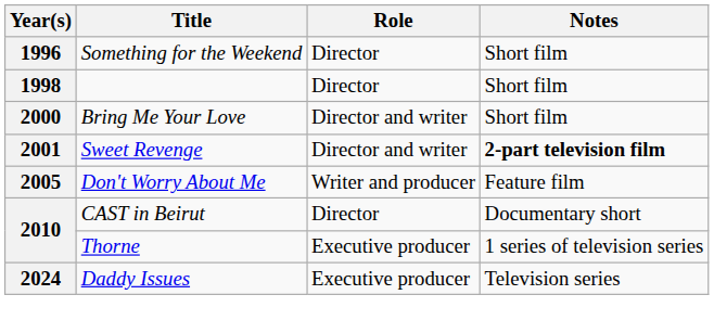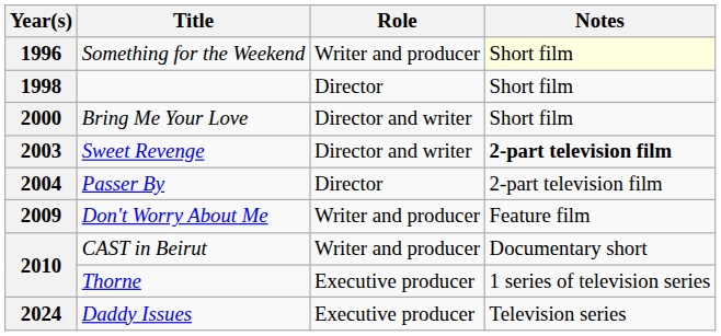 <table class="wikitable plainrowheaders sortable">
 <tr>
 <th scope=col>Year(s)</th>
 <th scope=col>Title</th>
 <th scope=col>Role</th>
 <th scope=col class=unsortable>Notes</th>
 </tr>
 <tr>
 <th scope=row>1996</th>
 <td><em>Something for the Weekend</em></td>
-<td>Director</td>
-<td>Short film</td>
+<td>Writer and producer</td>
+<td style="background: lightyellow;">Short film</td>
 </tr>
 <tr>
 <th scope=row>1998</th>
 <td><em></em></td>
 <td>Director</td>
 <td>Short film</td>
 </tr>
 <tr>
 <th scope=row>2000</th>
 <td><em>Bring Me Your Love</em></td>
 <td>Director and writer</td>
 <td>Short film</td>
 </tr>
 <tr>
-<th scope=row>2001</th>
+<th scope=row>2003</th>
 <td><em><a href='#'>Sweet Revenge</a></em></td>
 <td>Director and writer</td>
 <td><strong>2-part television film</strong></td>
 </tr>
 <tr>
-<th scope=row>2005</th>
+<th scope=row>2004</th>
+<td><em><a href='#'>Passer By</a></em></td>
+<td>Director</td>
+<td>2-part television film</td>
+</tr>
+<tr>
+<th scope=row>2009</th>
 <td><em><a href='#'>Don't Worry About Me</a></em></td>
 <td>Writer and producer</td>
 <td>Feature film</td>
 </tr>
 <tr>
 <th rowspan="2" scope="row">2010</th>
 <td><em>CAST in Beirut</em></td>
-<td>Director</td>
+<td>Writer and producer</td>
 <td>Documentary short</td>
 </tr>
 <tr>
 <td><em><a href='#'>Thorne</a></em></td>
 <td>Executive producer</td>
 <td>1 series of television series</td>
 </tr>
 <tr>
 <th scope=row>2024</th>
 <td><em><a href='#'>Daddy Issues</a></em></td>
 <td>Executive producer</td>
 <td>Television series</td>
 </tr>
 </table>
